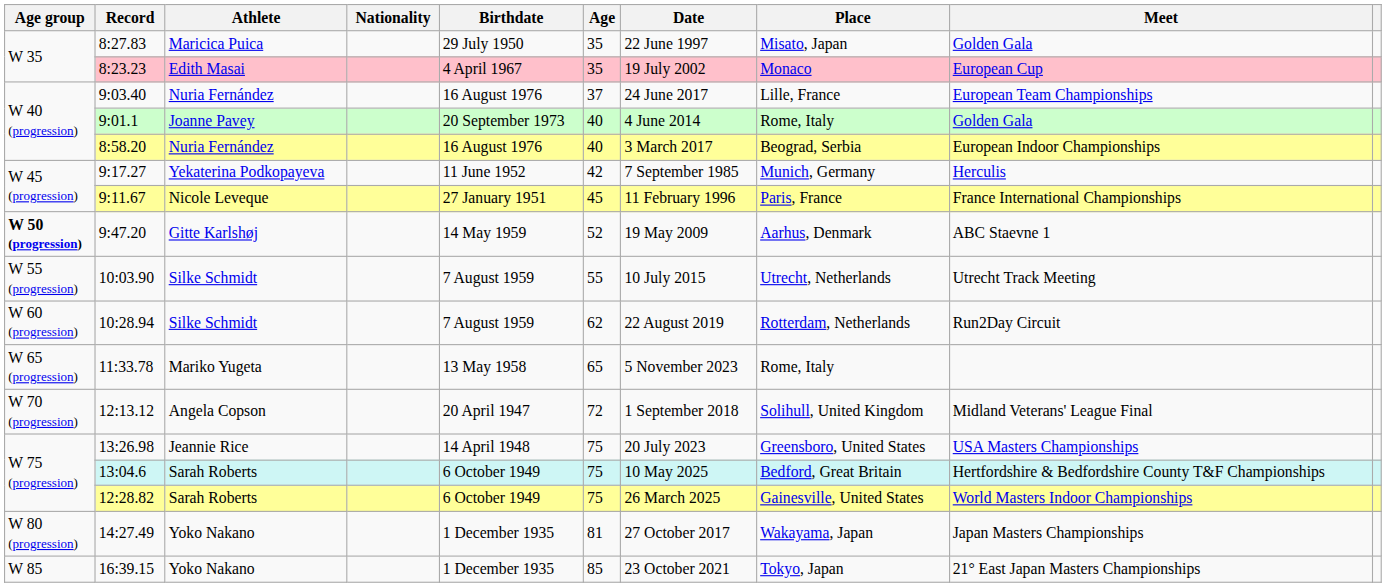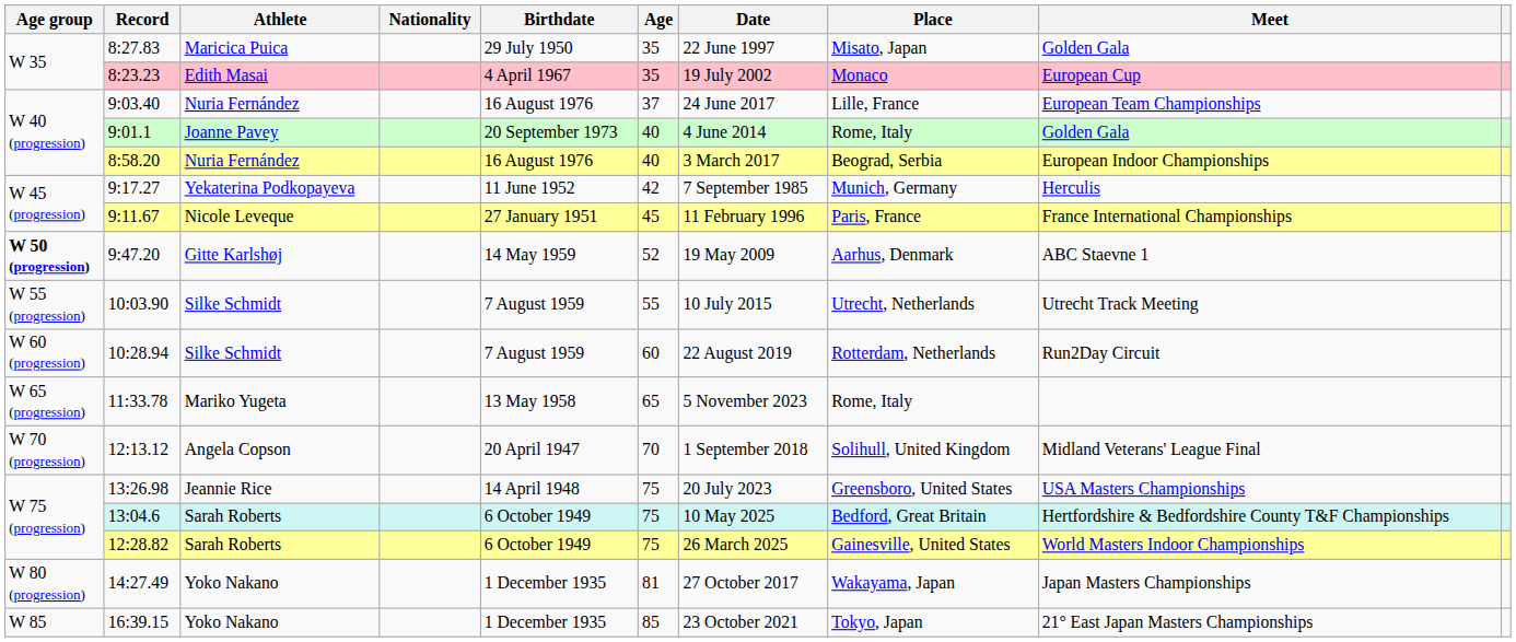 <table class="wikitable" style="font-size:90%; width: 100%;">
 <tr>
 <th>Age group</th>
 <th>Record</th>
 <th>Athlete</th>
 <th>Nationality</th>
 <th>Birthdate</th>
 <th>Age</th>
 <th>Date</th>
 <th>Place</th>
 <th>Meet</th>
 <th></th>
 </tr>
 <tr>
 <td rowspan=2>W 35</td>
 <td>8:27.83</td>
 <td><a href='#'>Maricica Puica</a></td>
 <td></td>
 <td>29 July 1950</td>
 <td>35</td>
 <td>22 June 1997</td>
 <td><a href='#'>Misato</a>, Japan</td>
 <td><a href='#'>Golden Gala</a></td>
 <td></td>
 </tr>
 <tr style="background:pink">
 <td>8:23.23</td>
 <td><a href='#'>Edith Masai</a></td>
 <td></td>
 <td>4 April 1967</td>
 <td>35</td>
 <td>19 July 2002</td>
 <td><a href='#'>Monaco</a></td>
 <td><a href='#'>European Cup</a></td>
 <td></td>
 </tr>
 <tr>
 <td rowspan=3>W 40 <br><small>(<a href='#'>progression</a>)</small></td>
 <td>9:03.40</td>
 <td><a href='#'>Nuria Fernández</a></td>
 <td></td>
 <td>16 August 1976</td>
 <td>37</td>
 <td>24 June 2017</td>
 <td>Lille, France</td>
 <td><a href='#'>European Team Championships</a></td>
 <td></td>
 </tr>
 <tr style="background:#cfc;">
 <td>9:01.1 </td>
 <td><a href='#'>Joanne Pavey</a></td>
 <td></td>
 <td>20 September 1973</td>
 <td>40</td>
 <td>4 June 2014</td>
 <td>Rome, Italy</td>
 <td><a href='#'>Golden Gala</a></td>
 <td></td>
 </tr>
 <tr style="background:#ff9;">
 <td>8:58.20 </td>
 <td><a href='#'>Nuria Fernández</a></td>
 <td></td>
 <td>16 August 1976</td>
 <td>40</td>
 <td>3 March 2017</td>
 <td>Beograd, Serbia</td>
 <td>European Indoor Championships</td>
 <td></td>
 </tr>
 <tr>
 <td rowspan=2>W 45 <br><small>(<a href='#'>progression</a>)</small></td>
 <td>9:17.27</td>
 <td><a href='#'>Yekaterina Podkopayeva</a></td>
 <td></td>
 <td>11 June 1952</td>
 <td>42</td>
 <td>7 September 1985</td>
 <td><a href='#'>Munich</a>, Germany</td>
 <td><a href='#'>Herculis</a></td>
 <td></td>
 </tr>
 <tr style="background:#ff9;">
 <td>9:11.67 </td>
 <td>Nicole Leveque</td>
 <td></td>
 <td>27 January 1951</td>
 <td>45</td>
 <td>11 February 1996</td>
 <td><a href='#'>Paris</a>, France</td>
 <td>France International Championships</td>
 <td></td>
 </tr>
 <tr>
 <td><strong>W 50 <br><small>(<a href='#'>progression</a>)</small></strong></td>
 <td>9:47.20</td>
 <td><a href='#'>Gitte Karlshøj</a></td>
 <td></td>
 <td>14 May 1959</td>
 <td>52</td>
 <td>19 May 2009</td>
 <td><a href='#'>Aarhus</a>, Denmark</td>
 <td>ABC Staevne 1</td>
 <td></td>
 </tr>
 <tr>
 <td>W 55 <br><small>(<a href='#'>progression</a>)</small></td>
 <td>10:03.90</td>
 <td><a href='#'>Silke Schmidt</a></td>
 <td></td>
 <td>7 August 1959</td>
 <td>55</td>
 <td>10 July 2015</td>
 <td><a href='#'>Utrecht</a>, Netherlands</td>
 <td>Utrecht Track Meeting</td>
 <td></td>
 </tr>
 <tr>
 <td>W 60 <br><small>(<a href='#'>progression</a>)</small></td>
 <td>10:28.94</td>
 <td><a href='#'>Silke Schmidt</a></td>
 <td></td>
 <td>7 August 1959</td>
-<td>62</td>
+<td>60</td>
 <td>22 August 2019</td>
 <td><a href='#'>Rotterdam</a>, Netherlands</td>
 <td>Run2Day Circuit</td>
 <td></td>
 </tr>
 <tr>
 <td>W 65 <br><small>(<a href='#'>progression</a>)</small></td>
 <td>11:33.78</td>
 <td>Mariko Yugeta</td>
 <td></td>
 <td>13 May 1958</td>
 <td>65</td>
 <td>5 November 2023</td>
 <td>Rome, Italy</td>
 <td></td>
 <td></td>
 </tr>
 <tr>
 <td>W 70 <br><small>(<a href='#'>progression</a>)</small></td>
 <td>12:13.12</td>
 <td>Angela Copson</td>
 <td></td>
 <td>20 April 1947</td>
-<td>72</td>
+<td>70</td>
 <td>1 September 2018</td>
 <td><a href='#'>Solihull</a>, United Kingdom</td>
 <td>Midland Veterans' League Final</td>
 <td></td>
 </tr>
 <tr>
 <td rowspan=3>W 75 <br><small>(<a href='#'>progression</a>)</small></td>
 <td>13:26.98</td>
 <td>Jeannie Rice</td>
 <td></td>
 <td>14 April 1948</td>
 <td>75</td>
 <td>20 July 2023</td>
 <td><a href='#'>Greensboro</a>, United States</td>
 <td><a href='#'>USA Masters Championships</a></td>
 <td></td>
 </tr>
 <tr style="background:#cef6f5;">
 <td>13:04.6 </td>
 <td>Sarah Roberts</td>
 <td></td>
 <td>6 October 1949</td>
 <td>75</td>
 <td>10 May 2025</td>
 <td><a href='#'>Bedford</a>, Great Britain</td>
 <td>Hertfordshire & Bedfordshire County T&F Championships</td>
 <td></td>
 </tr>
 <tr style="background:#ff9;">
 <td>12:28.82 </td>
 <td>Sarah Roberts</td>
 <td></td>
 <td>6 October 1949</td>
 <td>75</td>
 <td>26 March 2025</td>
 <td><a href='#'>Gainesville</a>, United States</td>
 <td><a href='#'>World Masters Indoor Championships</a></td>
 <td></td>
 </tr>
 <tr>
 <td>W 80 <br><small>(<a href='#'>progression</a>)</small></td>
 <td>14:27.49</td>
 <td>Yoko Nakano</td>
 <td></td>
 <td>1 December 1935</td>
 <td>81</td>
 <td>27 October 2017</td>
 <td><a href='#'>Wakayama</a>, Japan</td>
 <td>Japan Masters Championships</td>
 <td></td>
 </tr>
 <tr>
 <td>W 85</td>
 <td>16:39.15</td>
 <td>Yoko Nakano</td>
 <td></td>
 <td>1 December 1935</td>
 <td>85</td>
 <td>23 October 2021</td>
 <td><a href='#'>Tokyo</a>, Japan</td>
 <td>21° East Japan Masters Championships</td>
 <td></td>
 </tr>
 </table>
